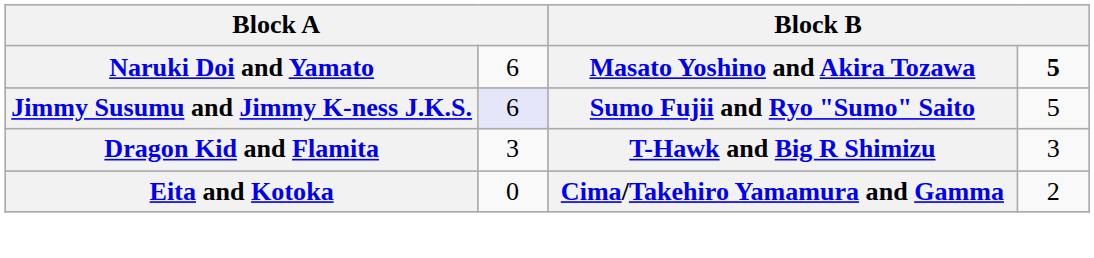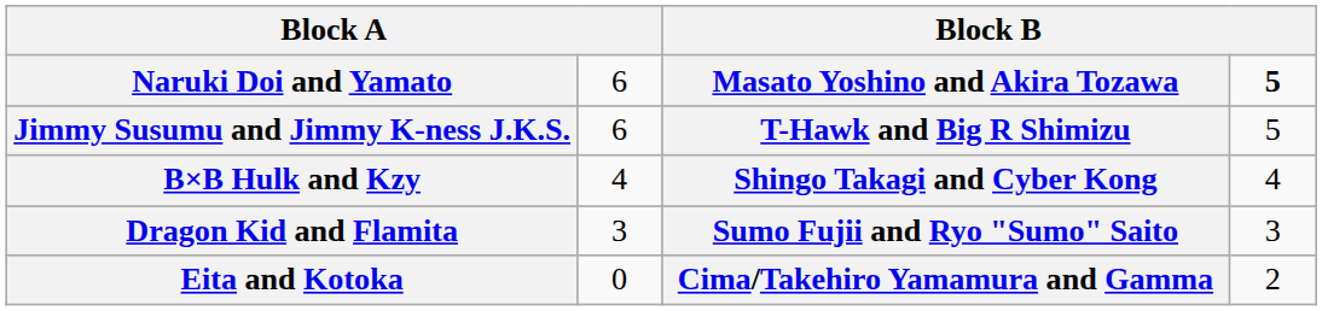 <table class="wikitable" style="margin: 1em auto 1em auto;text-align:center">
 <tr>
 <th colspan="2" style="width:50%">Block A</th>
 <th colspan="2" style="width:50%">Block B</th>
 </tr>
 <tr>
 <th><a href='#'>Naruki Doi</a> and <a href='#'>Yamato</a></th>
 <td style="width:35px">6</td>
 <th><a href='#'>Masato Yoshino</a> and <a href='#'>Akira Tozawa</a></th>
 <td style="width:35px"><strong>5</strong></td>
 </tr>
 <tr>
 <th><a href='#'>Jimmy Susumu</a> and <a href='#'>Jimmy K-ness J.K.S.</a></th>
-<td style="background: lavender;">6</td>
-<th><a href='#'>Sumo Fujii</a> and <a href='#'>Ryo "Sumo" Saito</a></th>
+<td>6</td>
+<th><a href='#'>T-Hawk</a> and <a href='#'>Big R Shimizu</a></th>
 <td>5</td>
+</tr>
+<tr>
+<th><a href='#'>B×B Hulk</a> and <a href='#'>Kzy</a></th>
+<td>4</td>
+<th><a href='#'>Shingo Takagi</a> and <a href='#'>Cyber Kong</a></th>
+<td>4</td>
 </tr>
 <tr>
 <th><a href='#'>Dragon Kid</a> and <a href='#'>Flamita</a></th>
 <td>3</td>
-<th><a href='#'>T-Hawk</a> and <a href='#'>Big R Shimizu</a></th>
+<th><a href='#'>Sumo Fujii</a> and <a href='#'>Ryo "Sumo" Saito</a></th>
 <td>3</td>
 </tr>
 <tr>
 <th><a href='#'>Eita</a> and <a href='#'>Kotoka</a></th>
 <td>0</td>
 <th><a href='#'>Cima</a>/<a href='#'>Takehiro Yamamura</a> and <a href='#'>Gamma</a></th>
 <td>2</td>
 </tr>
 </table>
